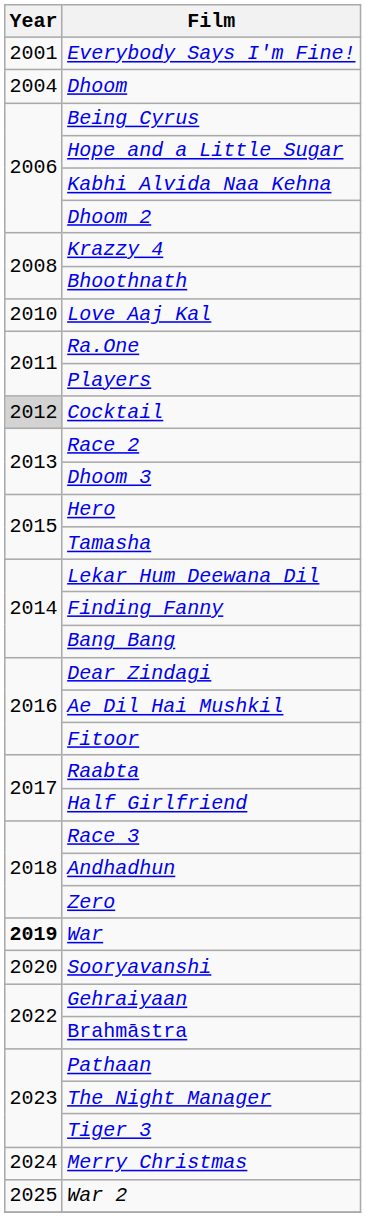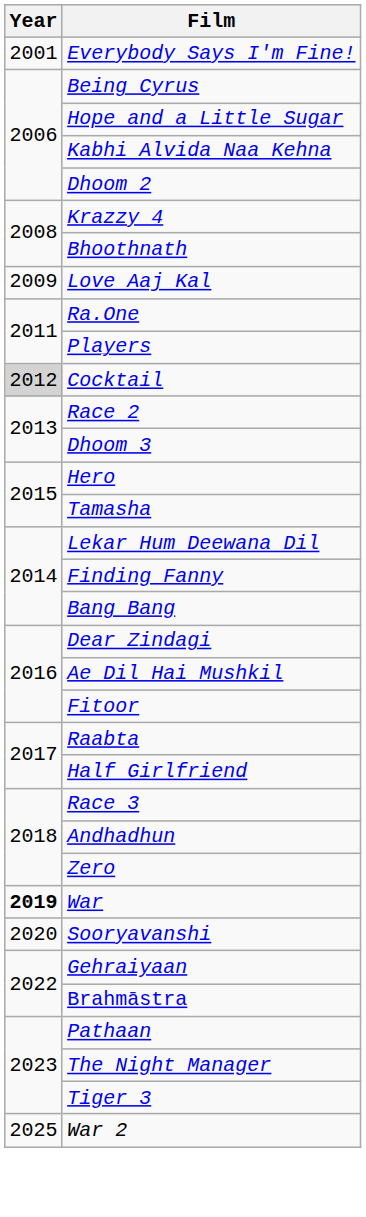 <table class="wikitable">
 <tr>
 <th>Year</th>
 <th>Film</th>
 </tr>
 <tr>
 <td>2001</td>
 <td><em><a href='#'>Everybody Says I'm Fine!</a></em></td>
-</tr>
-<tr>
-<td>2004</td>
-<td><em><a href='#'>Dhoom</a></em></td>
 </tr>
 <tr>
 <td rowspan="4">2006</td>
 <td><em><a href='#'>Being Cyrus</a></em></td>
 </tr>
 <tr>
 <td><em><a href='#'>Hope and a Little Sugar</a></em></td>
 </tr>
 <tr>
 <td><em><a href='#'>Kabhi Alvida Naa Kehna</a></em></td>
 </tr>
 <tr>
 <td><em><a href='#'>Dhoom 2</a></em></td>
 </tr>
 <tr>
 <td rowspan="2">2008</td>
 <td><em><a href='#'>Krazzy 4</a></em></td>
 </tr>
 <tr>
 <td><em><a href='#'>Bhoothnath</a></em></td>
 </tr>
 <tr>
-<td>2010</td>
+<td>2009</td>
 <td><em><a href='#'>Love Aaj Kal</a></em></td>
 </tr>
 <tr>
 <td rowspan="2">2011</td>
 <td><em><a href='#'>Ra.One</a></em></td>
 </tr>
 <tr>
 <td><em><a href='#'>Players</a></em></td>
 </tr>
 <tr>
 <td style="background: lightgrey;">2012</td>
 <td><em><a href='#'>Cocktail</a></em></td>
 </tr>
 <tr>
 <td rowspan="2">2013</td>
 <td><em><a href='#'>Race 2</a></em></td>
 </tr>
 <tr>
 <td><em><a href='#'>Dhoom 3</a></em></td>
 </tr>
 <tr>
 <td rowspan="2">2015</td>
 <td><a href='#'><em>Hero</em></a></td>
 </tr>
 <tr>
 <td><a href='#'><em>Tamasha</em></a></td>
 </tr>
 <tr>
 <td rowspan="3">2014</td>
 <td><em><a href='#'>Lekar Hum Deewana Dil</a></em></td>
 </tr>
 <tr>
 <td><em><a href='#'>Finding Fanny</a></em></td>
 </tr>
 <tr>
 <td><em><a href='#'>Bang Bang</a></em></td>
 </tr>
 <tr>
 <td rowspan="3">2016</td>
 <td><em><a href='#'>Dear Zindagi</a></em></td>
 </tr>
 <tr>
 <td><em><a href='#'>Ae Dil Hai Mushkil</a></em></td>
 </tr>
 <tr>
 <td><em><a href='#'>Fitoor</a></em></td>
 </tr>
 <tr>
 <td rowspan="2">2017</td>
 <td><a href='#'><em>Raabta</em></a></td>
 </tr>
 <tr>
 <td><em><a href='#'>Half Girlfriend</a></em></td>
 </tr>
 <tr>
 <td rowspan="3">2018</td>
 <td><em><a href='#'>Race 3</a></em></td>
 </tr>
 <tr>
 <td><em><a href='#'>Andhadhun</a></em></td>
 </tr>
 <tr>
 <td><a href='#'><em>Zero</em></a></td>
 </tr>
 <tr>
 <td><strong>2019</strong></td>
 <td><em><a href='#'>War</a></em></td>
 </tr>
 <tr>
 <td>2020</td>
 <td><em><a href='#'>Sooryavanshi</a></em></td>
 </tr>
 <tr>
 <td rowspan="2">2022</td>
 <td><em><a href='#'>Gehraiyaan</a></em></td>
 </tr>
 <tr>
 <td><em><a href='#'></em>Brahmāstra<em></a></em></td>
 </tr>
 <tr>
 <td rowspan="3">2023</td>
 <td><a href='#'><em>Pathaan</em></a></td>
 </tr>
 <tr>
 <td><a href='#'><em>The Night Manager</em></a></td>
 </tr>
 <tr>
 <td><em><a href='#'>Tiger 3</a></em></td>
 </tr>
 <tr>
-<td>2024</td>
-<td><a href='#'><em>Merry Christmas</em></a></td>
-</tr>
-<tr>
 <td>2025</td>
 <td><em>War 2</em></td>
 </tr>
 <tr>
 </tr>
 </table>
